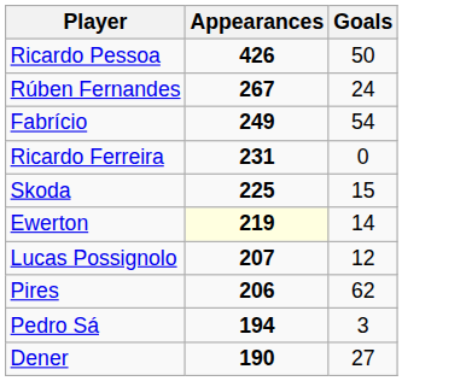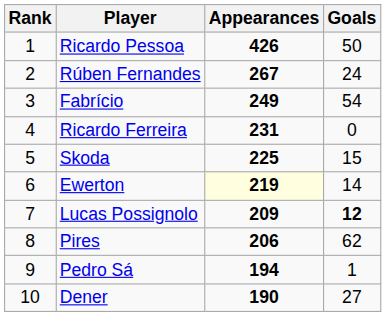 <table class="wikitable" style="text-align:center;">
 <tr>
+<th>Rank</th>
 <th>Player</th>
 <th>Appearances</th>
 <th>Goals</th>
 </tr>
 <tr>
+<td rowspan=1>1</td>
 <td align="left"> <a href='#'>Ricardo Pessoa</a></td>
 <td><strong>426</strong></td>
 <td>50</td>
 </tr>
 <tr>
+<td rowspan=1>2</td>
 <td align="left"> <a href='#'>Rúben Fernandes</a></td>
 <td><strong>267</strong></td>
 <td>24</td>
 </tr>
 <tr>
+<td rowspan=1>3</td>
 <td align="left"> <a href='#'>Fabrício</a></td>
 <td><strong>249</strong></td>
 <td>54</td>
 </tr>
 <tr>
+<td rowspan=1>4</td>
 <td align="left"> <a href='#'>Ricardo Ferreira</a></td>
 <td><strong>231</strong></td>
 <td>0</td>
 </tr>
 <tr>
+<td rowspan=1>5</td>
 <td align="left"> <a href='#'>Skoda</a></td>
 <td><strong>225</strong></td>
 <td>15</td>
 </tr>
 <tr>
+<td rowspan=1>6</td>
 <td align="left"> <a href='#'>Ewerton</a></td>
 <td style="background: lightyellow;"><strong>219</strong></td>
 <td>14</td>
 </tr>
 <tr>
+<td rowspan=1>7</td>
 <td align="left"> <a href='#'>Lucas Possignolo</a></td>
-<td><strong>207</strong></td>
-<td>12</td>
+<td><strong>209</strong></td>
+<td><strong>12</strong></td>
 </tr>
 <tr>
+<td rowspan=1>8</td>
 <td align="left"> <a href='#'>Pires</a></td>
 <td><strong>206</strong></td>
 <td>62</td>
 </tr>
 <tr>
+<td rowspan=1>9</td>
 <td align="left"> <a href='#'>Pedro Sá</a></td>
 <td><strong>194</strong></td>
-<td>3</td>
+<td>1</td>
 </tr>
 <tr>
+<td rowspan=1>10</td>
 <td align="left"> <a href='#'>Dener</a></td>
 <td><strong>190</strong></td>
 <td>27</td>
 </tr>
 </table>
